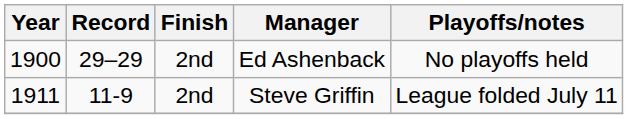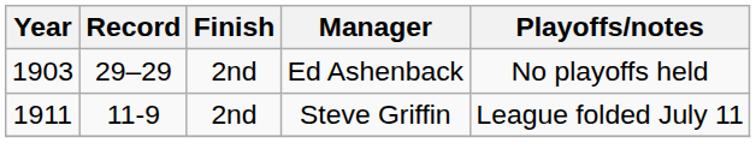 <table class="wikitable" style="text-align:center">
 <tr>
 <th>Year</th>
 <th>Record</th>
 <th>Finish</th>
 <th>Manager</th>
 <th>Playoffs/notes</th>
 </tr>
 <tr align=center>
-<td>1900</td>
+<td>1903</td>
 <td>29–29</td>
 <td>2nd</td>
 <td>Ed Ashenback</td>
 <td>No playoffs held</td>
 </tr>
 <tr align=center>
 <td>1911</td>
 <td>11-9</td>
 <td>2nd</td>
 <td>Steve Griffin</td>
 <td>League folded July 11</td>
 </tr>
 <tr>
 </tr>
 </table>
